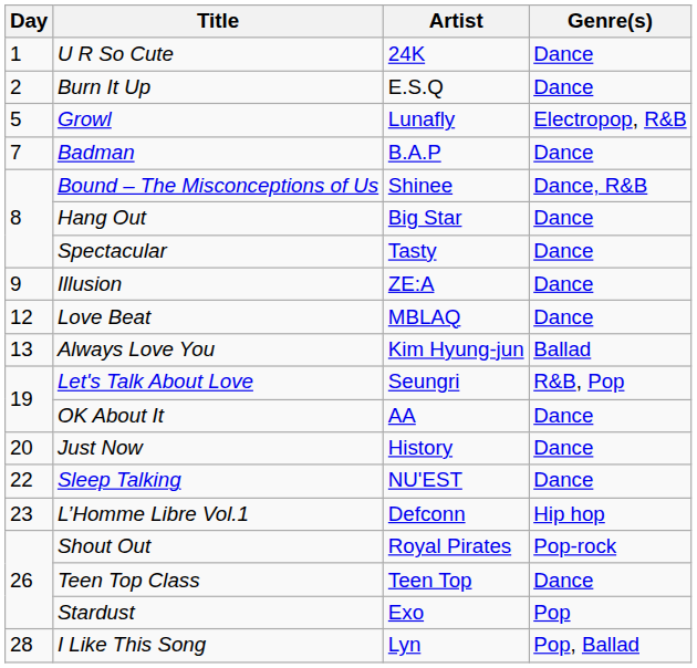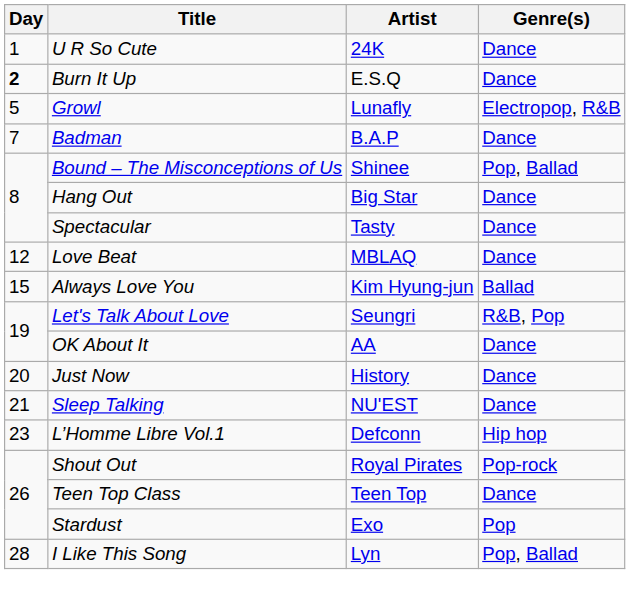 <table class="wikitable" style="text-align: left;">
 <tr>
 <th>Day</th>
 <th>Title</th>
 <th>Artist</th>
 <th>Genre(s)</th>
 </tr>
 <tr>
 <td>1</td>
 <td><em>U R So Cute</em></td>
 <td><a href='#'>24K</a></td>
 <td><a href='#'>Dance</a></td>
 </tr>
 <tr>
-<td>2</td>
+<td><strong>2</strong></td>
 <td><em>Burn It Up</em></td>
 <td>E.S.Q</td>
 <td><a href='#'>Dance</a></td>
 </tr>
 <tr>
 <td>5</td>
 <td><em><a href='#'>Growl</a></em></td>
 <td><a href='#'>Lunafly</a></td>
 <td><a href='#'>Electropop</a>, <a href='#'>R&B</a></td>
 </tr>
 <tr>
 <td>7</td>
 <td><em><a href='#'>Badman</a></em></td>
 <td><a href='#'>B.A.P</a></td>
 <td><a href='#'>Dance</a></td>
 </tr>
 <tr>
 <td rowspan="3">8</td>
 <td><em><a href='#'>Bound – The Misconceptions of Us</a></em></td>
 <td><a href='#'>Shinee</a></td>
-<td><a href='#'>Dance, R&B</a></td>
+<td><a href='#'>Pop</a>, <a href='#'>Ballad</a></td>
 </tr>
 <tr>
 <td><em>Hang Out</em></td>
 <td><a href='#'>Big Star</a></td>
 <td><a href='#'>Dance</a></td>
 </tr>
 <tr>
 <td><em>Spectacular</em></td>
 <td><a href='#'>Tasty</a></td>
 <td><a href='#'>Dance</a></td>
 </tr>
 <tr>
-<td>9</td>
-<td><em>Illusion</em></td>
-<td><a href='#'>ZE:A</a></td>
-<td><a href='#'>Dance</a></td>
-</tr>
-<tr>
 <td>12</td>
 <td><em>Love Beat</em></td>
 <td><a href='#'>MBLAQ</a></td>
 <td><a href='#'>Dance</a></td>
 </tr>
 <tr>
-<td>13</td>
+<td>15</td>
 <td><em>Always Love You</em></td>
 <td><a href='#'>Kim Hyung-jun</a></td>
 <td><a href='#'>Ballad</a></td>
 </tr>
 <tr>
 <td rowspan="2">19</td>
 <td><em><a href='#'>Let's Talk About Love</a></em></td>
 <td><a href='#'>Seungri</a></td>
 <td><a href='#'>R&B</a>, <a href='#'>Pop</a></td>
 </tr>
 <tr>
 <td><em>OK About It</em></td>
 <td><a href='#'>AA</a></td>
 <td><a href='#'>Dance</a></td>
 </tr>
 <tr>
 <td>20</td>
 <td><em>Just Now</em></td>
 <td><a href='#'>History</a></td>
 <td><a href='#'>Dance</a></td>
 </tr>
 <tr>
-<td>22</td>
+<td>21</td>
 <td><em><a href='#'>Sleep Talking</a></em></td>
 <td><a href='#'>NU'EST</a></td>
 <td><a href='#'>Dance</a></td>
 </tr>
 <tr>
 <td>23</td>
 <td><em>L’Homme Libre Vol.1</em></td>
 <td><a href='#'>Defconn</a></td>
 <td><a href='#'>Hip hop</a></td>
 </tr>
 <tr>
 <td rowspan="3">26</td>
 <td><em>Shout Out</em></td>
 <td><a href='#'>Royal Pirates</a></td>
 <td><a href='#'>Pop-rock</a></td>
 </tr>
 <tr>
 <td><em>Teen Top Class</em></td>
 <td><a href='#'>Teen Top</a></td>
 <td><a href='#'>Dance</a></td>
 </tr>
 <tr>
 <td><em>Stardust</em></td>
 <td><a href='#'>Exo</a></td>
 <td><a href='#'>Pop</a></td>
 </tr>
 <tr>
 <td>28</td>
 <td><em>I Like This Song</em></td>
 <td><a href='#'>Lyn</a></td>
 <td><a href='#'>Pop</a>, <a href='#'>Ballad</a></td>
 </tr>
 </table>
